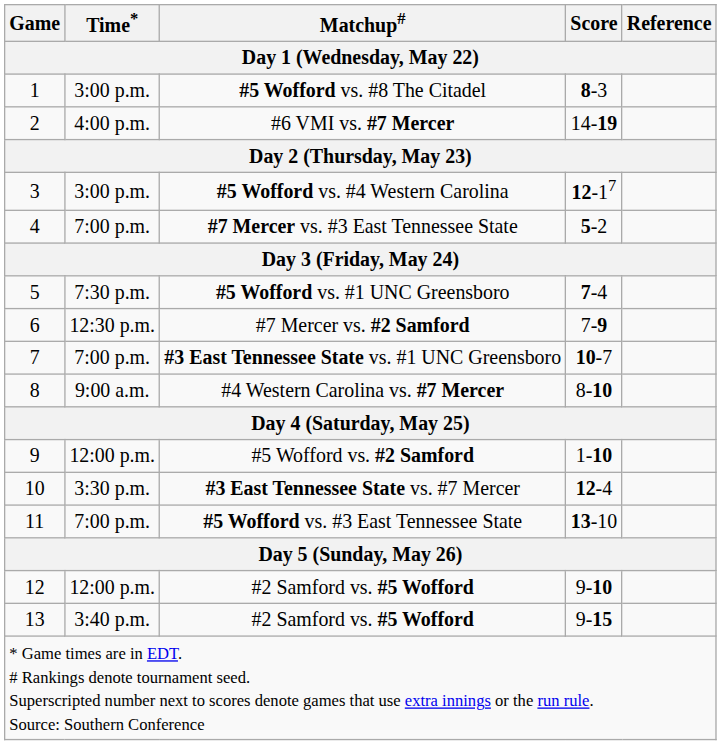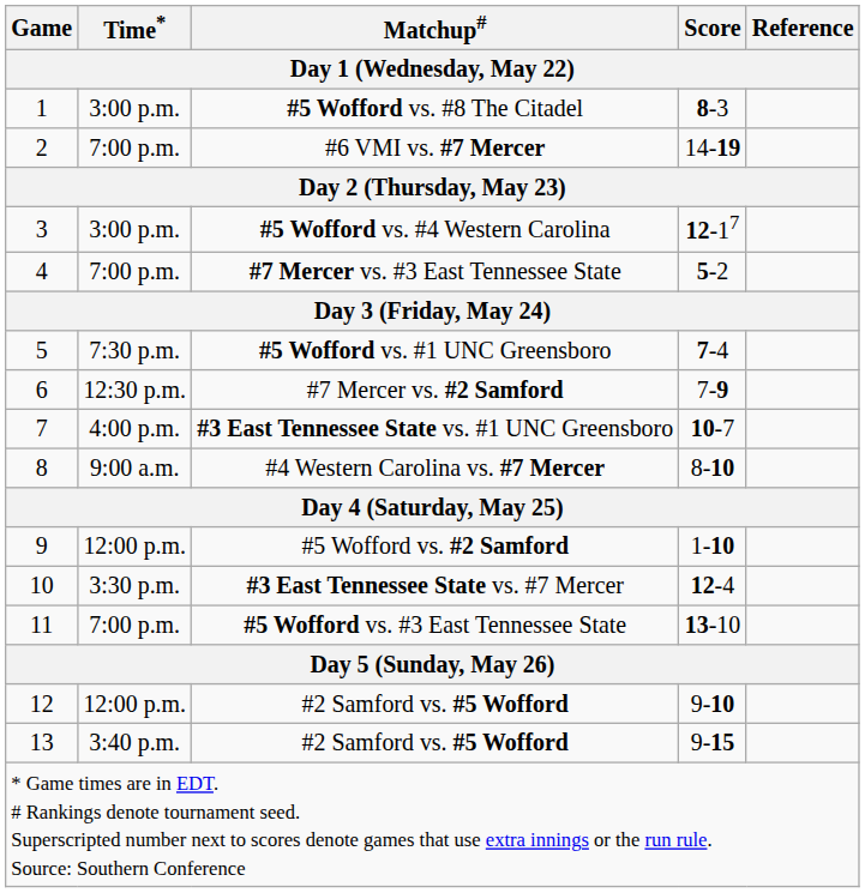 <table class="wikitable" style="font-size: 95%">
 <tr align="center">
 <th>Game</th>
 <th>Time<sup>*</sup></th>
 <th>Matchup<sup>#</sup></th>
 <th>Score</th>
 <th>Reference</th>
 </tr>
 <tr>
 <th colspan=6>Day 1 (Wednesday, May 22)</th>
 </tr>
 <tr>
 <td style="text-align:center;">1</td>
 <td style="text-align:center;">3:00 p.m.</td>
 <td style="text-align:center;"><strong>#5 Wofford</strong> vs. #8 The Citadel</td>
 <td style="text-align:center;"><strong>8</strong>-3</td>
 <td style="text-align:center;"></td>
 </tr>
 <tr>
 <td style="text-align:center;">2</td>
-<td style="text-align:center;">4:00 p.m.</td>
+<td style="text-align:center;">7:00 p.m.</td>
 <td style="text-align:center;">#6 VMI vs. <strong>#7 Mercer</strong></td>
 <td style="text-align:center;">14-<strong>19</strong></td>
 <td style="text-align:center;"></td>
 </tr>
 <tr>
 <th colspan=6>Day 2 (Thursday, May 23)</th>
 </tr>
 <tr>
 <td style="text-align:center;">3</td>
 <td style="text-align:center;">3:00 p.m.</td>
 <td style="text-align:center;"><strong>#5 Wofford</strong> vs. #4 Western Carolina</td>
 <td style="text-align:center;"><strong>12</strong>-1<sup>7</sup></td>
 <td style="text-align:center;"></td>
 </tr>
 <tr>
 <td style="text-align:center;">4</td>
 <td style="text-align:center;">7:00 p.m.</td>
 <td style="text-align:center;"><strong>#7 Mercer</strong> vs. #3 East Tennessee State</td>
 <td style="text-align:center;"><strong>5</strong>-2</td>
 <td style="text-align:center;"></td>
 </tr>
 <tr>
 <th colspan=6>Day 3 (Friday, May 24)</th>
 </tr>
 <tr>
 <td style="text-align:center;">5</td>
 <td style="text-align:center;">7:30 p.m.</td>
 <td style="text-align:center;"><strong>#5 Wofford</strong> vs. #1 UNC Greensboro</td>
 <td style="text-align:center;"><strong>7</strong>-4</td>
 <td style="text-align:center;"></td>
 </tr>
 <tr>
 <td style="text-align:center;">6</td>
 <td style="text-align:center;">12:30 p.m.</td>
 <td style="text-align:center;">#7 Mercer vs. <strong>#2 Samford</strong></td>
 <td style="text-align:center;">7-<strong>9</strong></td>
 <td style="text-align:center;"></td>
 </tr>
 <tr>
 <td style="text-align:center;">7</td>
-<td style="text-align:center;">7:00 p.m.</td>
+<td style="text-align:center;">4:00 p.m.</td>
 <td style="text-align:center;"><strong>#3 East Tennessee State</strong> vs. #1 UNC Greensboro</td>
 <td style="text-align:center;"><strong>10</strong>-7</td>
 <td style="text-align:center;"></td>
 </tr>
 <tr>
 <td style="text-align:center;">8</td>
 <td style="text-align:center;">9:00 a.m.</td>
 <td style="text-align:center;">#4 Western Carolina vs. <strong>#7 Mercer</strong></td>
 <td style="text-align:center;">8-<strong>10</strong></td>
 <td style="text-align:center;"></td>
 </tr>
 <tr>
 <th colspan=6>Day 4 (Saturday, May 25)</th>
 </tr>
 <tr>
 <td style="text-align:center;">9</td>
 <td style="text-align:center;">12:00 p.m.</td>
 <td style="text-align:center;">#5 Wofford vs. <strong>#2 Samford</strong></td>
 <td style="text-align:center;">1-<strong>10</strong></td>
 <td style="text-align:center;"></td>
 </tr>
 <tr>
 <td style="text-align:center;">10</td>
 <td style="text-align:center;">3:30 p.m.</td>
 <td style="text-align:center;"><strong>#3 East Tennessee State</strong> vs. #7 Mercer</td>
 <td style="text-align:center;"><strong>12</strong>-4</td>
 <td style="text-align:center;"></td>
 </tr>
 <tr>
 <td style="text-align:center;">11</td>
 <td style="text-align:center;">7:00 p.m.</td>
 <td style="text-align:center;"><strong>#5 Wofford</strong> vs. #3 East Tennessee State</td>
 <td style="text-align:center;"><strong>13</strong>-10</td>
 <td style="text-align:center;"></td>
 </tr>
 <tr>
 <th colspan=6>Day 5 (Sunday, May 26)</th>
 </tr>
 <tr>
 <td style="text-align:center;">12</td>
 <td style="text-align:center;">12:00 p.m.</td>
 <td style="text-align:center;">#2 Samford vs. <strong>#5 Wofford</strong></td>
 <td style="text-align:center;">9-<strong>10</strong></td>
 <td style="text-align:center;"></td>
 </tr>
 <tr>
 <td style="text-align:center;">13</td>
 <td style="text-align:center;">3:40 p.m.</td>
 <td style="text-align:center;">#2 Samford vs. <strong>#5 Wofford</strong></td>
 <td style="text-align:center;">9-<strong>15</strong></td>
 <td style="text-align:center;"></td>
 </tr>
 <tr>
 <td colspan=6><small>* Game times are in <a href='#'>EDT</a>.<br># Rankings denote tournament seed.<br>Superscripted number next to scores denote games that use <a href='#'>extra innings</a> or the <a href='#'>run rule</a>.<br>Source: Southern Conference</small></td>
 </tr>
 </table>
